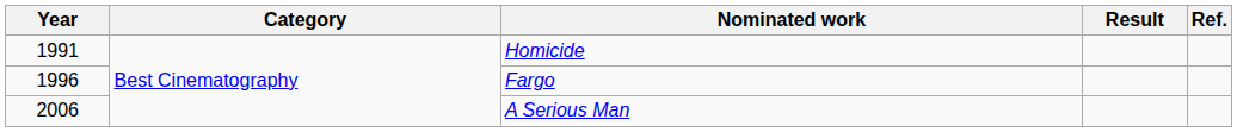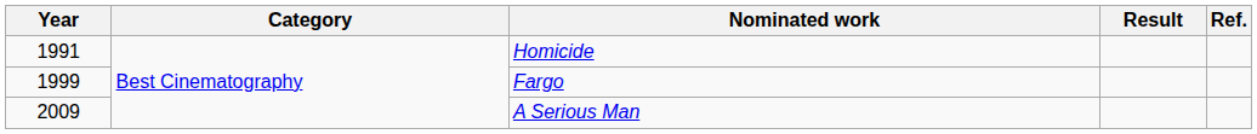 <table class=wikitable>
 <tr>
 <th scope="col" style="width:5em;">Year</th>
 <th scope="col" style="width:20em;">Category</th>
 <th scope="col" style="width:30em;">Nominated work</th>
 <th scope="col" style="width:5em;">Result</th>
 <th>Ref.</th>
 </tr>
 <tr>
 <td style="text-align:center;">1991</td>
 <td rowspan=3><a href='#'>Best Cinematography</a></td>
 <td><em><a href='#'>Homicide</a></em></td>
 <td></td>
 <td></td>
 </tr>
 <tr>
-<td style="text-align:center;">1996</td>
+<td style="text-align:center;">1999</td>
 <td><em><a href='#'>Fargo</a></em></td>
 <td></td>
 <td></td>
 </tr>
 <tr>
-<td style="text-align:center;">2006</td>
+<td style="text-align:center;">2009</td>
 <td><em><a href='#'>A Serious Man</a></em></td>
 <td></td>
 <td></td>
 </tr>
 <tr>
 </tr>
 </table>
